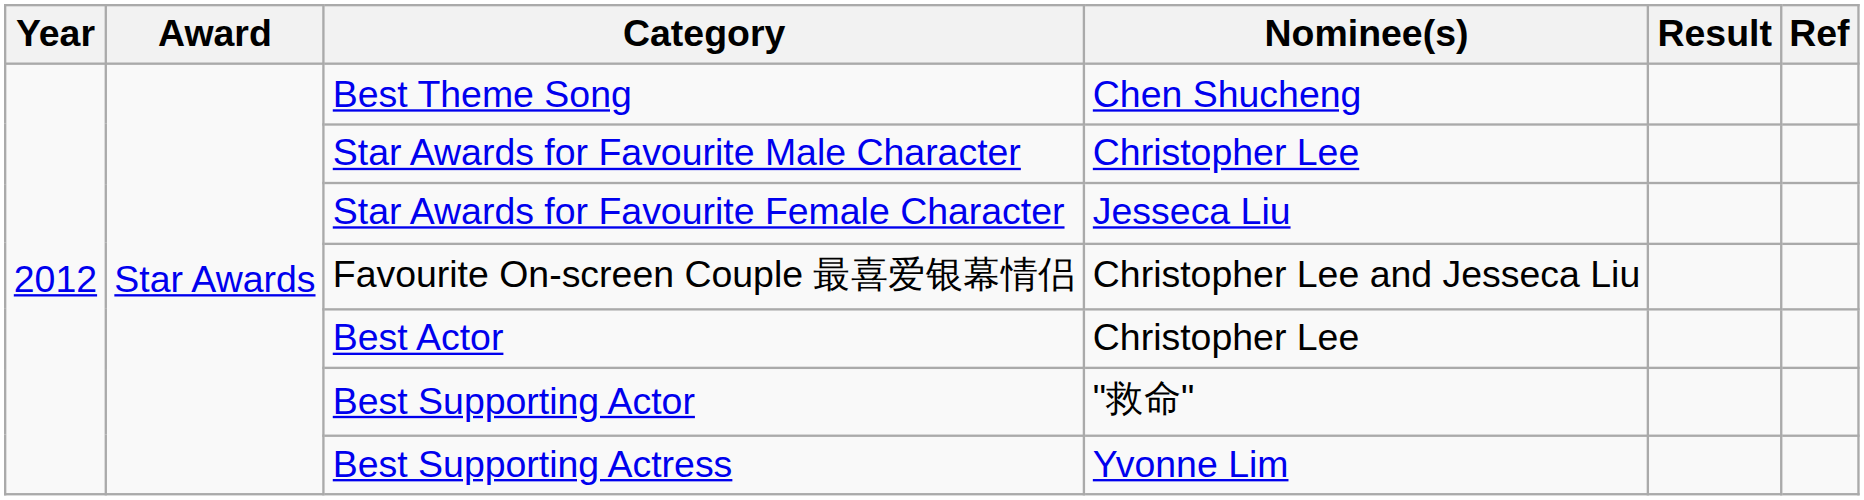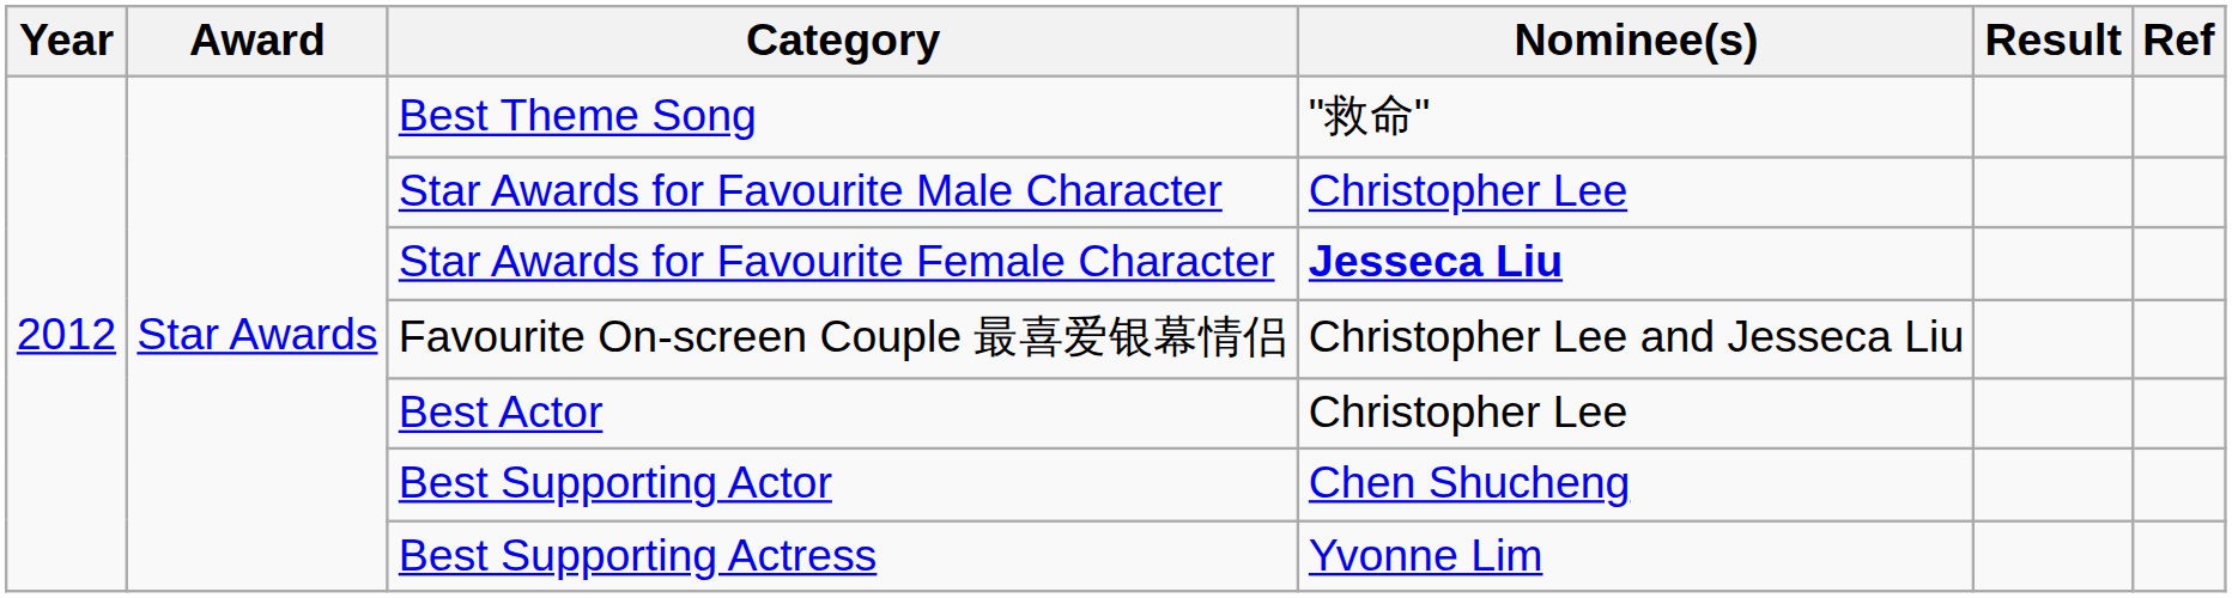 <table class="wikitable">
 <tr>
 <th>Year</th>
 <th>Award</th>
 <th>Category</th>
 <th>Nominee(s)</th>
 <th>Result</th>
 <th>Ref</th>
 </tr>
 <tr>
 <td rowspan="7"><a href='#'>2012</a></td>
 <td rowspan="7"><a href='#'>Star Awards</a></td>
 <td><a href='#'>Best Theme Song</a></td>
-<td><a href='#'>Chen Shucheng</a></td>
+<td>"救命"</td>
 <td></td>
 <td></td>
 </tr>
 <tr>
 <td><a href='#'>Star Awards for Favourite Male Character</a></td>
 <td><a href='#'>Christopher Lee</a></td>
 <td></td>
 <td></td>
 </tr>
 <tr>
 <td><a href='#'>Star Awards for Favourite Female Character</a></td>
-<td><a href='#'>Jesseca Liu</a></td>
+<td><strong><a href='#'>Jesseca Liu</a></strong></td>
 <td></td>
 <td></td>
 </tr>
 <tr>
 <td>Favourite On-screen Couple 最喜爱银幕情侣</td>
 <td>Christopher Lee and Jesseca Liu</td>
 <td></td>
 <td></td>
 </tr>
 <tr>
 <td><a href='#'>Best Actor</a></td>
 <td>Christopher Lee</td>
 <td></td>
 <td></td>
 </tr>
 <tr>
 <td><a href='#'>Best Supporting Actor</a></td>
-<td>"救命"</td>
+<td><a href='#'>Chen Shucheng</a></td>
 <td></td>
 <td></td>
 </tr>
 <tr>
 <td><a href='#'>Best Supporting Actress</a></td>
 <td><a href='#'>Yvonne Lim</a></td>
 <td></td>
 <td></td>
 </tr>
 </table>
